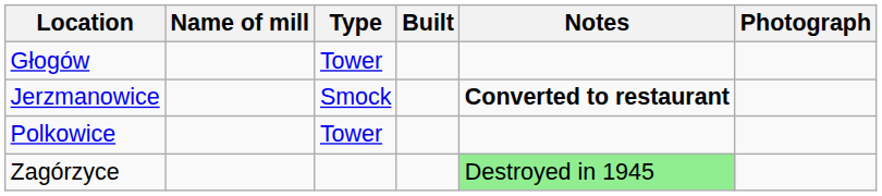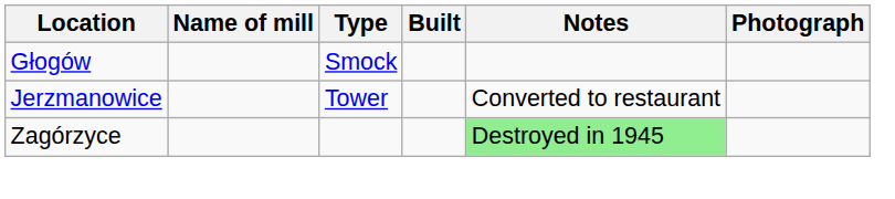 <table class="wikitable">
 <tr>
 <th>Location</th>
 <th>Name of mill</th>
 <th>Type</th>
 <th>Built</th>
 <th>Notes</th>
 <th>Photograph</th>
 </tr>
 <tr>
 <td><a href='#'>Głogów</a></td>
 <td></td>
-<td><a href='#'>Tower</a></td>
+<td><a href='#'>Smock</a></td>
 <td></td>
 <td></td>
 <td></td>
 </tr>
 <tr>
 <td><a href='#'>Jerzmanowice</a></td>
 <td></td>
-<td><a href='#'>Smock</a></td>
-<td></td>
-<td><strong>Converted to restaurant<br></strong></td>
-<td></td>
-</tr>
-<tr>
-<td><a href='#'>Polkowice</a></td>
-<td></td>
 <td><a href='#'>Tower</a></td>
 <td></td>
-<td></td>
+<td>Converted to restaurant<br></td>
 <td></td>
 </tr>
 <tr>
 <td>Zagórzyce</td>
 <td></td>
 <td></td>
 <td></td>
 <td style="background: lightgreen;">Destroyed in 1945</td>
 <td></td>
 </tr>
 </table>
